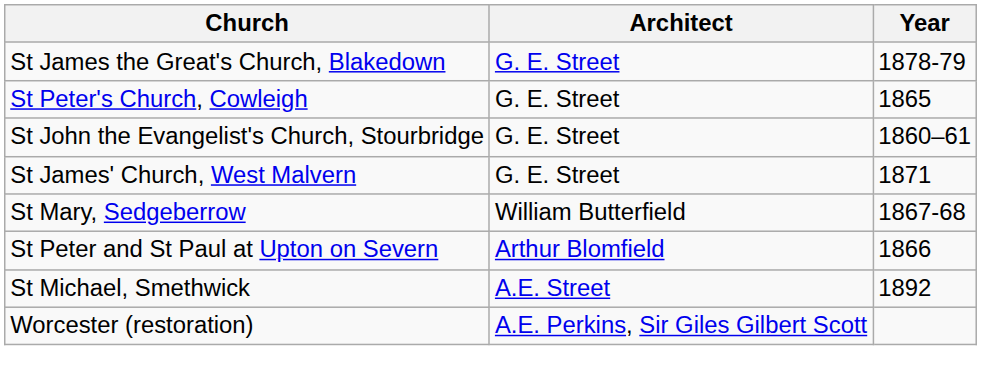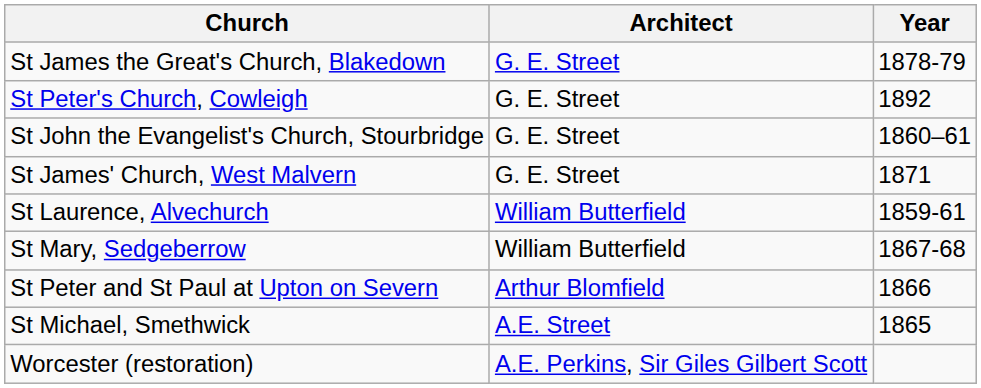 <table class="wikitable floatright">
 <tr>
 <th>Church</th>
 <th>Architect</th>
 <th>Year</th>
 </tr>
 <tr>
 <td>St James the Great's Church, <a href='#'>Blakedown</a></td>
 <td><a href='#'>G. E. Street</a></td>
 <td>1878-79</td>
 </tr>
 <tr>
 <td><a href='#'>St Peter's Church</a>, <a href='#'>Cowleigh</a></td>
 <td>G. E. Street</td>
-<td>1865</td>
+<td>1892</td>
 </tr>
 <tr>
 <td>St John the Evangelist's Church, Stourbridge</td>
 <td>G. E. Street</td>
 <td>1860–61</td>
 </tr>
 <tr>
 <td>St James' Church, <a href='#'>West Malvern</a></td>
 <td>G. E. Street</td>
 <td>1871</td>
+</tr>
+<tr>
+<td>St Laurence, <a href='#'>Alvechurch</a></td>
+<td><a href='#'>William Butterfield</a></td>
+<td>1859-61</td>
 </tr>
 <tr>
 <td>St Mary, <a href='#'>Sedgeberrow</a></td>
 <td>William Butterfield</td>
 <td>1867-68</td>
 </tr>
 <tr>
 <td>St Peter and St Paul at <a href='#'>Upton on Severn</a></td>
 <td><a href='#'>Arthur Blomfield</a></td>
 <td>1866</td>
 </tr>
 <tr>
 <td>St Michael, Smethwick</td>
 <td><a href='#'>A.E. Street</a></td>
-<td>1892</td>
+<td>1865</td>
 </tr>
 <tr>
 <td>Worcester (restoration)</td>
 <td><a href='#'>A.E. Perkins</a>, <a href='#'>Sir Giles Gilbert Scott</a></td>
 <td></td>
 </tr>
 </table>
